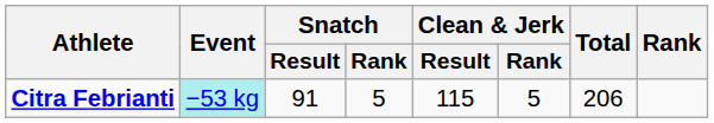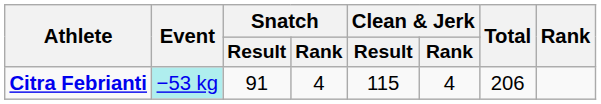 <table class="wikitable" style="font-size:90%">
 <tr>
 <th rowspan="2">Athlete</th>
 <th rowspan="2">Event</th>
 <th colspan="2">Snatch</th>
 <th colspan="2">Clean & Jerk</th>
 <th rowspan="2">Total</th>
 <th rowspan="2">Rank</th>
 </tr>
 <tr style="font-size:95%">
 <th>Result</th>
 <th>Rank</th>
 <th>Result</th>
 <th>Rank</th>
 </tr>
 <tr align=center>
 <td align=left><strong><a href='#'>Citra Febrianti</a></strong></td>
 <td align=left style="background: paleturquoise;"><a href='#'>−53 kg</a></td>
 <td>91</td>
-<td>5</td>
+<td>4</td>
 <td>115</td>
-<td>5</td>
+<td>4</td>
 <td>206</td>
 <td></td>
 </tr>
 </table>
